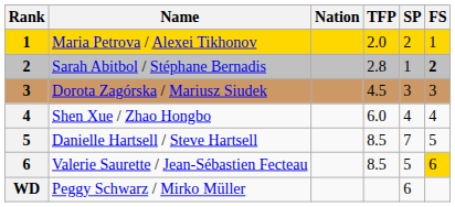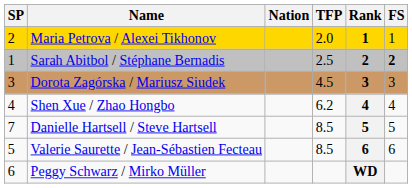 <table class="wikitable">
 <tr>
-<th>Rank</th>
+<th>SP</th>
 <th>Name</th>
 <th>Nation</th>
 <th>TFP</th>
-<th>SP</th>
+<th>Rank</th>
 <th>FS</th>
 </tr>
 <tr bgcolor="gold">
-<td align="center"><strong>1</strong></td>
+<td>2</td>
 <td><a href='#'>Maria Petrova</a> / <a href='#'>Alexei Tikhonov</a></td>
 <td></td>
 <td>2.0</td>
-<td>2</td>
+<td align="center"><strong>1</strong></td>
 <td>1</td>
 </tr>
 <tr bgcolor="silver">
-<td align="center"><strong>2</strong></td>
+<td>1</td>
 <td><a href='#'>Sarah Abitbol</a> / <a href='#'>Stéphane Bernadis</a></td>
 <td></td>
-<td>2.8</td>
-<td>1</td>
+<td>2.5</td>
+<td align="center"><strong>2</strong></td>
 <td><strong>2</strong></td>
 </tr>
 <tr bgcolor="cc9966">
-<td align="center"><strong>3</strong></td>
+<td>3</td>
 <td><a href='#'>Dorota Zagórska</a> / <a href='#'>Mariusz Siudek</a></td>
 <td></td>
 <td>4.5</td>
-<td>3</td>
+<td align="center"><strong>3</strong></td>
 <td>3</td>
 </tr>
 <tr>
-<th>4</th>
+<td>4</td>
 <td><a href='#'>Shen Xue</a> / <a href='#'>Zhao Hongbo</a></td>
 <td></td>
-<td>6.0</td>
-<td>4</td>
+<td>6.2</td>
+<th>4</th>
 <td>4</td>
 </tr>
 <tr>
-<th>5</th>
+<td>7</td>
 <td><a href='#'>Danielle Hartsell</a> / <a href='#'>Steve Hartsell</a></td>
 <td></td>
 <td>8.5</td>
-<td>7</td>
+<th>5</th>
 <td>5</td>
 </tr>
 <tr>
-<th>6</th>
+<td>5</td>
 <td><a href='#'>Valerie Saurette</a> / <a href='#'>Jean-Sébastien Fecteau</a></td>
 <td></td>
 <td>8.5</td>
-<td>5</td>
-<td style="background: gold;">6</td>
+<th>6</th>
+<td>6</td>
 </tr>
 <tr>
-<th>WD</th>
+<td>6</td>
 <td><a href='#'>Peggy Schwarz</a> / <a href='#'>Mirko Müller</a></td>
 <td></td>
 <td></td>
-<td>6</td>
+<th>WD</th>
 <td></td>
 </tr>
 </table>
